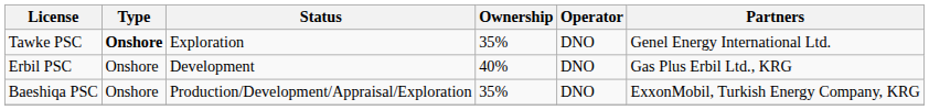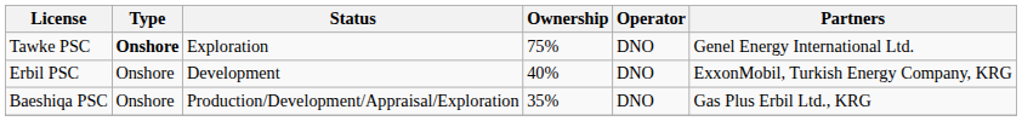 <table class="wikitable">
 <tr>
 <th>License</th>
 <th>Type</th>
 <th>Status</th>
 <th>Ownership</th>
 <th>Operator</th>
 <th>Partners</th>
 </tr>
 <tr>
 <td>Tawke PSC</td>
 <td><strong>Onshore</strong></td>
 <td>Exploration</td>
-<td>35%</td>
+<td>75%</td>
 <td>DNO</td>
 <td>Genel Energy International Ltd.</td>
 </tr>
 <tr>
 <td>Erbil PSC</td>
 <td>Onshore</td>
 <td>Development</td>
 <td>40%</td>
 <td>DNO</td>
-<td>Gas Plus Erbil Ltd., KRG</td>
+<td>ExxonMobil, Turkish Energy Company, KRG</td>
 </tr>
 <tr>
 <td>Baeshiqa PSC</td>
 <td>Onshore</td>
 <td>Production/Development/Appraisal/Exploration</td>
 <td>35%</td>
 <td>DNO</td>
-<td>ExxonMobil, Turkish Energy Company, KRG</td>
+<td>Gas Plus Erbil Ltd., KRG</td>
 </tr>
 <tr>
 </tr>
 </table>
